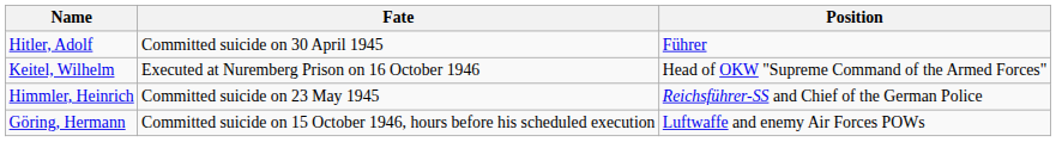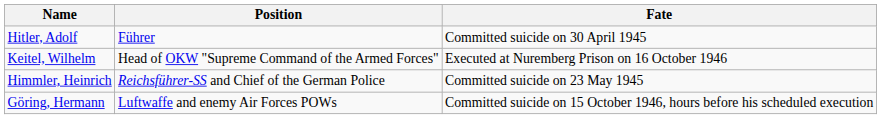 <table class="wikitable">
 <tr>
 <th>Name</th>
+<th>Position</th>
 <th>Fate</th>
-<th>Position</th>
 </tr>
 <tr>
 <td><a href='#'>Hitler, Adolf</a></td>
+<td><a href='#'>Führer</a></td>
 <td>Committed suicide on 30 April 1945</td>
-<td><a href='#'>Führer</a></td>
 </tr>
 <tr>
 <td><a href='#'>Keitel, Wilhelm</a></td>
+<td>Head of <a href='#'>OKW</a> "Supreme Command of the Armed Forces"</td>
 <td>Executed at Nuremberg Prison on 16 October 1946</td>
-<td>Head of <a href='#'>OKW</a> "Supreme Command of the Armed Forces"</td>
 </tr>
 <tr>
 <td><a href='#'>Himmler, Heinrich</a></td>
+<td><em><a href='#'>Reichsführer-SS</a></em> and Chief of the German Police</td>
 <td>Committed suicide on 23 May 1945</td>
-<td><em><a href='#'>Reichsführer-SS</a></em> and Chief of the German Police</td>
 </tr>
 <tr>
 <td><a href='#'>Göring, Hermann</a></td>
+<td><a href='#'>Luftwaffe</a> and enemy Air Forces POWs</td>
 <td>Committed suicide on 15 October 1946, hours before his scheduled execution</td>
-<td><a href='#'>Luftwaffe</a> and enemy Air Forces POWs</td>
 </tr>
 </table>
